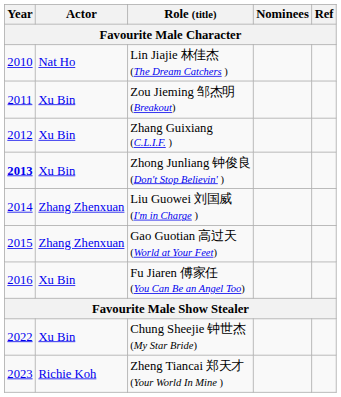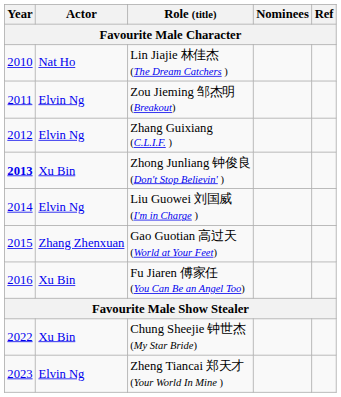 <table class="wikitable sortable">
 <tr>
 <th>Year</th>
 <th>Actor</th>
 <th>Role <small>(title)</small></th>
 <th>Nominees</th>
 <th>Ref</th>
 </tr>
 <tr>
 <th colspan="5"><strong>Favourite Male Character</strong></th>
 </tr>
 <tr>
 <td style="text-align:center;"><a href='#'>2010</a></td>
 <td><a href='#'>Nat Ho</a></td>
 <td>Lin Jiajie 林佳杰<br><small>(<em><a href='#'>The Dream Catchers</a> </em>)</small></td>
 <td></td>
 </tr>
 <tr>
 <td style="text-align:center;"><a href='#'>2011</a></td>
-<td><a href='#'>Xu Bin</a></td>
+<td><a href='#'>Elvin Ng</a></td>
 <td>Zou Jieming 邹杰明<br><small>(<em><a href='#'>Breakout</a></em>)</small></td>
 <td></td>
 <td></td>
 </tr>
 <tr>
 <td style="text-align:center;"><a href='#'>2012</a></td>
-<td><a href='#'>Xu Bin</a></td>
+<td><a href='#'>Elvin Ng</a></td>
 <td>Zhang Guixiang <br><small>(<em><a href='#'>C.L.I.F.</a> </em>)</small></td>
 <td></td>
 <td></td>
 </tr>
 <tr>
 <td style="text-align:center;"><strong><a href='#'>2013</a></strong></td>
 <td><a href='#'>Xu Bin</a></td>
 <td>Zhong Junliang 钟俊良<br><small>(<em><a href='#'>Don't Stop Believin'</a> </em>)</small></td>
 <td></td>
 <td></td>
 </tr>
 <tr>
 <td style="text-align:center;"><a href='#'>2014</a></td>
-<td><a href='#'>Zhang Zhenxuan</a></td>
+<td><a href='#'>Elvin Ng</a></td>
 <td>Liu Guowei 刘国威<br><small>(<em><a href='#'>I'm in Charge</a> </em>)</small></td>
 <td></td>
 <td></td>
 </tr>
 <tr>
 <td style="text-align:center;"><a href='#'>2015</a></td>
 <td><a href='#'>Zhang Zhenxuan</a></td>
 <td>Gao Guotian 高过天<br><small>(<em><a href='#'>World at Your Feet</a></em>)</small></td>
 <td></td>
 <td></td>
 </tr>
 <tr>
 <td style="text-align:center;"><a href='#'>2016</a></td>
 <td><a href='#'>Xu Bin</a></td>
 <td>Fu Jiaren 傅家任<br><small>(<em><a href='#'>You Can Be an Angel Too</a></em>)</small></td>
 <td></td>
 <td></td>
 </tr>
 <tr>
 <th colspan="5" scope="col">Favourite Male Show Stealer</th>
 </tr>
 <tr>
 <td style="text-align:center;"><a href='#'>2022</a></td>
 <td><a href='#'>Xu Bin</a></td>
 <td>Chung Sheejie 钟世杰 <br><small>(<em>My Star Bride</em>)</small></td>
 <td></td>
 <td></td>
 </tr>
 <tr>
 <td style="text-align:center;"><a href='#'>2023</a></td>
-<td><a href='#'>Richie Koh</a></td>
+<td><a href='#'>Elvin Ng</a></td>
 <td>Zheng Tiancai 郑天才 <br><small>(<em>Your World In Mine </em>)</small></td>
 <td></td>
 <td></td>
 </tr>
 </table>
